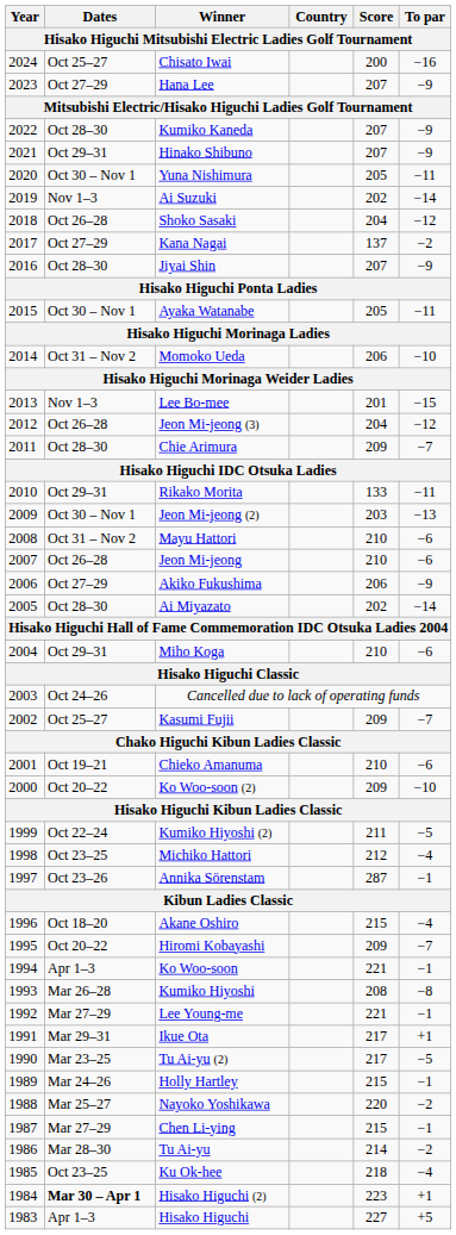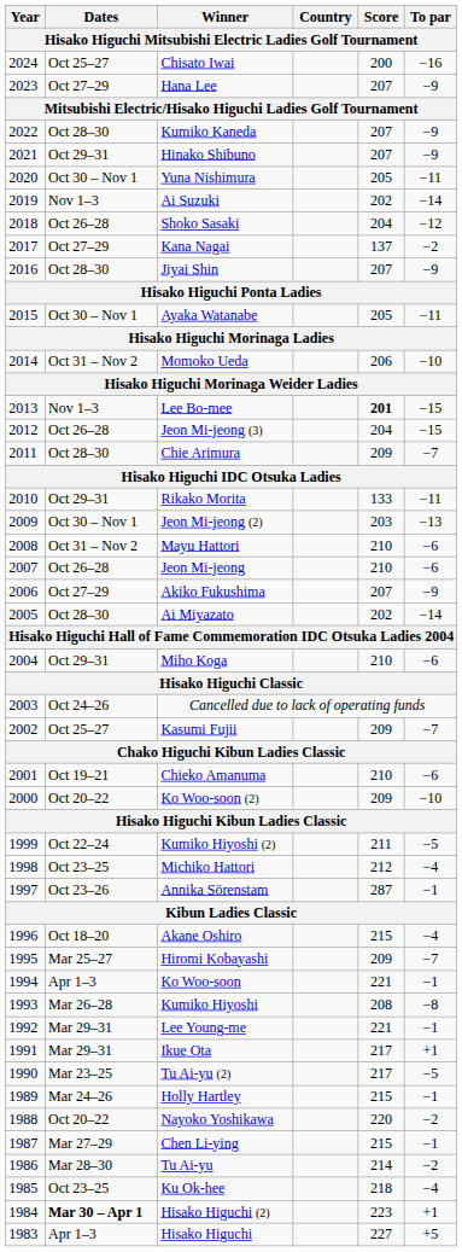 <table class=wikitable>
 <tr>
 <th>Year</th>
 <th>Dates</th>
 <th>Winner</th>
 <th>Country</th>
 <th>Score</th>
 <th>To par</th>
 </tr>
 <tr>
 <th colspan=6>Hisako Higuchi Mitsubishi Electric Ladies Golf Tournament</th>
 </tr>
 <tr>
 <td>2024</td>
 <td>Oct 25–27</td>
 <td><a href='#'>Chisato Iwai</a></td>
 <td></td>
 <td align=center>200</td>
 <td align=center>−16</td>
 </tr>
 <tr>
 <td>2023</td>
 <td>Oct 27–29</td>
 <td><a href='#'>Hana Lee</a></td>
 <td></td>
 <td align=center>207</td>
 <td align=center>−9</td>
 </tr>
 <tr>
 <th colspan=6>Mitsubishi Electric/Hisako Higuchi Ladies Golf Tournament</th>
 </tr>
 <tr>
 <td>2022</td>
 <td>Oct 28–30</td>
 <td><a href='#'>Kumiko Kaneda</a></td>
 <td></td>
 <td align=center>207</td>
 <td align=center>−9</td>
 </tr>
 <tr>
 <td>2021</td>
 <td>Oct 29–31</td>
 <td><a href='#'>Hinako Shibuno</a></td>
 <td></td>
 <td align=center>207</td>
 <td align=center>−9</td>
 </tr>
 <tr>
 <td>2020</td>
 <td>Oct 30 – Nov 1</td>
 <td><a href='#'>Yuna Nishimura</a></td>
 <td></td>
 <td align=center>205</td>
 <td align=center>−11</td>
 </tr>
 <tr>
 <td>2019</td>
 <td>Nov 1–3</td>
 <td><a href='#'>Ai Suzuki</a></td>
 <td></td>
 <td align=center>202</td>
 <td align=center>−14</td>
 </tr>
 <tr>
 <td>2018</td>
 <td>Oct 26–28</td>
 <td><a href='#'>Shoko Sasaki</a></td>
 <td></td>
 <td align=center>204</td>
 <td align=center>−12</td>
 </tr>
 <tr>
 <td>2017</td>
 <td>Oct 27–29</td>
 <td><a href='#'>Kana Nagai</a></td>
 <td></td>
 <td align=center>137</td>
 <td align=center>−2</td>
 </tr>
 <tr>
 <td>2016</td>
 <td>Oct 28–30</td>
 <td><a href='#'>Jiyai Shin</a></td>
 <td></td>
 <td align=center>207</td>
 <td align=center>−9</td>
 </tr>
 <tr>
 <th colspan=6>Hisako Higuchi Ponta Ladies</th>
 </tr>
 <tr>
 <td>2015</td>
 <td>Oct 30 – Nov 1</td>
 <td><a href='#'>Ayaka Watanabe</a></td>
 <td></td>
 <td align=center>205</td>
 <td align=center>−11</td>
 </tr>
 <tr>
 <th colspan=6>Hisako Higuchi Morinaga Ladies</th>
 </tr>
 <tr>
 <td>2014</td>
 <td>Oct 31 – Nov 2</td>
 <td><a href='#'>Momoko Ueda</a></td>
 <td></td>
 <td align=center>206</td>
 <td align=center>−10</td>
 </tr>
 <tr>
 <th colspan=6>Hisako Higuchi Morinaga Weider Ladies</th>
 </tr>
 <tr>
 <td>2013</td>
 <td>Nov 1–3</td>
 <td><a href='#'>Lee Bo-mee</a></td>
 <td></td>
-<td align=center>201</td>
+<td align=center><strong>201</strong></td>
 <td align=center>−15</td>
 </tr>
 <tr>
 <td>2012</td>
 <td>Oct 26–28</td>
 <td><a href='#'>Jeon Mi-jeong</a> <small>(3)</small></td>
 <td></td>
 <td align=center>204</td>
-<td align=center>−12</td>
+<td align=center>−15</td>
 </tr>
 <tr>
 <td>2011</td>
 <td>Oct 28–30</td>
 <td><a href='#'>Chie Arimura</a></td>
 <td></td>
 <td align=center>209</td>
 <td align=center>−7</td>
 </tr>
 <tr>
 <th colspan=6>Hisako Higuchi IDC Otsuka Ladies</th>
 </tr>
 <tr>
 <td>2010</td>
 <td>Oct 29–31</td>
 <td><a href='#'>Rikako Morita</a></td>
 <td></td>
 <td align=center>133</td>
 <td align=center>−11</td>
 </tr>
 <tr>
 <td>2009</td>
 <td>Oct 30 – Nov 1</td>
 <td><a href='#'>Jeon Mi-jeong</a> <small>(2)</small></td>
 <td></td>
 <td align=center>203</td>
 <td align=center>−13</td>
 </tr>
 <tr>
 <td>2008</td>
 <td>Oct 31 – Nov 2</td>
 <td><a href='#'>Mayu Hattori</a></td>
 <td></td>
 <td align=center>210</td>
 <td align=center>−6</td>
 </tr>
 <tr>
 <td>2007</td>
 <td>Oct 26–28</td>
 <td><a href='#'>Jeon Mi-jeong</a></td>
 <td></td>
 <td align=center>210</td>
 <td align=center>−6</td>
 </tr>
 <tr>
 <td>2006</td>
 <td>Oct 27–29</td>
 <td><a href='#'>Akiko Fukushima</a></td>
 <td></td>
-<td align=center>206</td>
+<td align=center>207</td>
 <td align=center>−9</td>
 </tr>
 <tr>
 <td>2005</td>
 <td>Oct 28–30</td>
 <td><a href='#'>Ai Miyazato</a></td>
 <td></td>
 <td align=center>202</td>
 <td align=center>−14</td>
 </tr>
 <tr>
 <th colspan=6>Hisako Higuchi Hall of Fame Commemoration IDC Otsuka Ladies 2004</th>
 </tr>
 <tr>
 <td>2004</td>
 <td>Oct 29–31</td>
 <td><a href='#'>Miho Koga</a></td>
 <td></td>
 <td align=center>210</td>
 <td align=center>−6</td>
 </tr>
 <tr>
 <th colspan=6>Hisako Higuchi Classic</th>
 </tr>
 <tr>
 <td>2003</td>
 <td>Oct 24–26</td>
 <td colspan=4 style="text-align:center"><em>Cancelled due to lack of operating funds</em></td>
 </tr>
 <tr>
 <td>2002</td>
 <td>Oct 25–27</td>
 <td><a href='#'>Kasumi Fujii</a></td>
 <td></td>
 <td align=center>209</td>
 <td align=center>−7</td>
 </tr>
 <tr>
 <th colspan=6>Chako Higuchi Kibun Ladies Classic</th>
 </tr>
 <tr>
 <td>2001</td>
 <td>Oct 19–21</td>
 <td><a href='#'>Chieko Amanuma</a></td>
 <td></td>
 <td align=center>210</td>
 <td align=center>−6</td>
 </tr>
 <tr>
 <td>2000</td>
 <td>Oct 20–22</td>
 <td><a href='#'>Ko Woo-soon</a> <small>(2)</small></td>
 <td></td>
 <td align=center>209</td>
 <td align=center>−10</td>
 </tr>
 <tr>
 <th colspan=6>Hisako Higuchi Kibun Ladies Classic</th>
 </tr>
 <tr>
 <td>1999</td>
 <td>Oct 22–24</td>
 <td><a href='#'>Kumiko Hiyoshi</a> <small>(2)</small></td>
 <td></td>
 <td align=center>211</td>
 <td align=center>−5</td>
 </tr>
 <tr>
 <td>1998</td>
 <td>Oct 23–25</td>
 <td><a href='#'>Michiko Hattori</a></td>
 <td></td>
 <td align=center>212</td>
 <td align=center>−4</td>
 </tr>
 <tr>
 <td>1997</td>
 <td>Oct 23–26</td>
 <td><a href='#'>Annika Sörenstam</a></td>
 <td></td>
 <td align=center>287</td>
 <td align=center>−1</td>
 </tr>
 <tr>
 <th colspan=6>Kibun Ladies Classic</th>
 </tr>
 <tr>
 <td>1996</td>
 <td>Oct 18–20</td>
 <td><a href='#'>Akane Oshiro</a></td>
 <td></td>
 <td align=center>215</td>
 <td align=center>−4</td>
 </tr>
 <tr>
 <td>1995</td>
-<td>Oct 20–22</td>
+<td>Mar 25–27</td>
 <td><a href='#'>Hiromi Kobayashi</a></td>
 <td></td>
 <td align=center>209</td>
 <td align=center>−7</td>
 </tr>
 <tr>
 <td>1994</td>
 <td>Apr 1–3</td>
 <td><a href='#'>Ko Woo-soon</a></td>
 <td></td>
 <td align=center>221</td>
 <td align=center>−1</td>
 </tr>
 <tr>
 <td>1993</td>
 <td>Mar 26–28</td>
 <td><a href='#'>Kumiko Hiyoshi</a></td>
 <td></td>
 <td align=center>208</td>
 <td align=center>−8</td>
 </tr>
 <tr>
 <td>1992</td>
-<td>Mar 27–29</td>
+<td>Mar 29–31</td>
 <td><a href='#'>Lee Young-me</a></td>
 <td></td>
 <td align=center>221</td>
 <td align=center>−1</td>
 </tr>
 <tr>
 <td>1991</td>
 <td>Mar 29–31</td>
 <td><a href='#'>Ikue Ota</a></td>
 <td></td>
 <td align=center>217</td>
 <td align=center>+1</td>
 </tr>
 <tr>
 <td>1990</td>
 <td>Mar 23–25</td>
 <td><a href='#'>Tu Ai-yu</a> <small>(2)</small></td>
 <td></td>
 <td align=center>217</td>
 <td align=center>−5</td>
 </tr>
 <tr>
 <td>1989</td>
 <td>Mar 24–26</td>
 <td><a href='#'>Holly Hartley</a></td>
 <td></td>
 <td align=center>215</td>
 <td align=center>−1</td>
 </tr>
 <tr>
 <td>1988</td>
-<td>Mar 25–27</td>
+<td>Oct 20–22</td>
 <td><a href='#'>Nayoko Yoshikawa</a></td>
 <td></td>
 <td align=center>220</td>
 <td align=center>−2</td>
 </tr>
 <tr>
 <td>1987</td>
 <td>Mar 27–29</td>
 <td><a href='#'>Chen Li-ying</a></td>
 <td></td>
 <td align=center>215</td>
 <td align=center>−1</td>
 </tr>
 <tr>
 <td>1986</td>
 <td>Mar 28–30</td>
 <td><a href='#'>Tu Ai-yu</a></td>
 <td></td>
 <td align=center>214</td>
 <td align=center>−2</td>
 </tr>
 <tr>
 <td>1985</td>
 <td>Oct 23–25</td>
 <td><a href='#'>Ku Ok-hee</a></td>
 <td></td>
 <td align=center>218</td>
 <td align=center>−4</td>
 </tr>
 <tr>
 <td>1984</td>
 <td><strong>Mar 30 – Apr 1</strong></td>
 <td><a href='#'>Hisako Higuchi</a> <small>(2)</small></td>
 <td></td>
 <td align=center>223</td>
 <td align=center>+1</td>
 </tr>
 <tr>
 <td>1983</td>
 <td>Apr 1–3</td>
 <td><a href='#'>Hisako Higuchi</a></td>
 <td></td>
 <td align=center>227</td>
 <td align=center>+5</td>
 </tr>
 </table>
